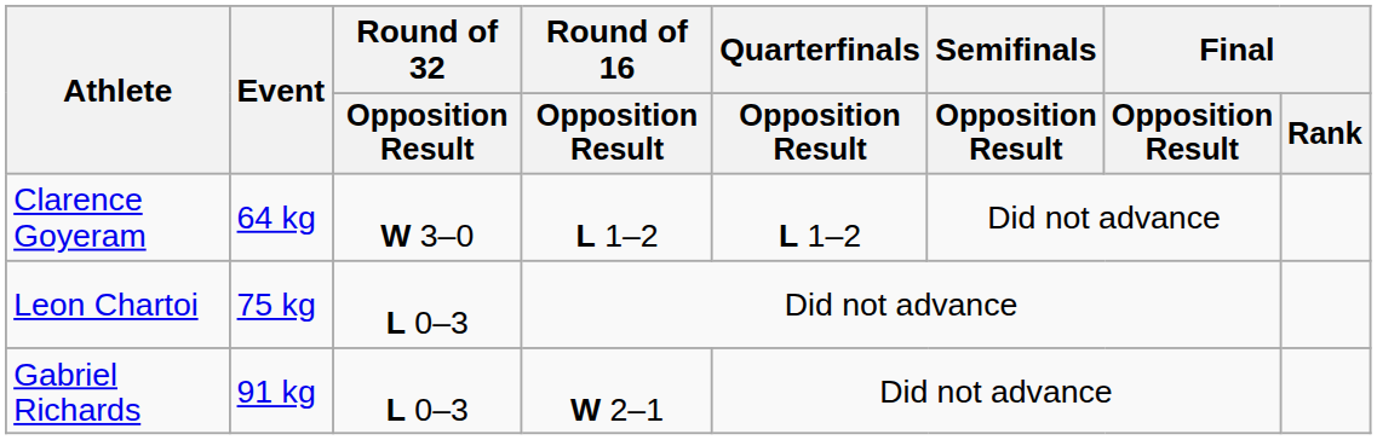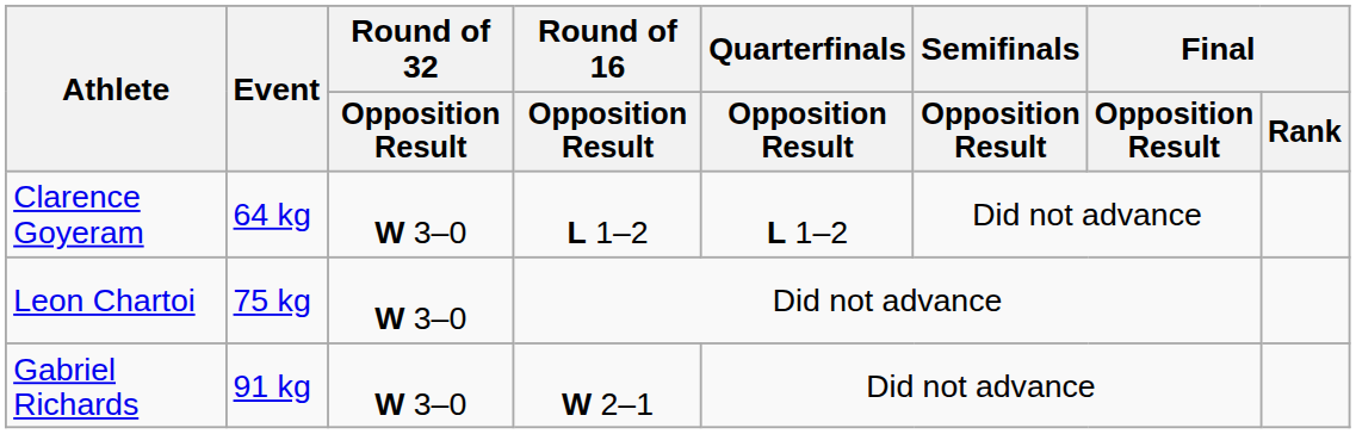 <table class="wikitable" style="font-size:90%">
 <tr>
 <th rowspan="2">Athlete</th>
 <th rowspan="2">Event</th>
 <th>Round of 32</th>
 <th>Round of 16</th>
 <th>Quarterfinals</th>
 <th>Semifinals</th>
 <th colspan=2>Final</th>
 </tr>
 <tr style="font-size:95%">
 <th>Opposition<br>Result</th>
 <th>Opposition<br>Result</th>
 <th>Opposition<br>Result</th>
 <th>Opposition<br>Result</th>
 <th>Opposition<br>Result</th>
 <th>Rank</th>
 </tr>
 <tr align=center>
 <td align=left><a href='#'>Clarence Goyeram</a></td>
 <td align=left><a href='#'>64 kg</a></td>
 <td><br><strong>W</strong> 3–0</td>
 <td><br><strong>L</strong> 1–2</td>
 <td><br><strong>L</strong> 1–2</td>
 <td colspan=2>Did not advance</td>
 <td></td>
 </tr>
 <tr align=center>
 <td align=left><a href='#'>Leon Chartoi</a></td>
 <td align=left><a href='#'>75 kg</a></td>
-<td><br><strong>L</strong> 0–3</td>
+<td><br><strong>W</strong> 3–0</td>
 <td colspan=4>Did not advance</td>
 <td></td>
 </tr>
 <tr align=center>
 <td align=left><a href='#'>Gabriel Richards</a></td>
 <td align=left><a href='#'>91 kg</a></td>
-<td><br><strong>L</strong> 0–3</td>
+<td><br><strong>W</strong> 3–0</td>
 <td><br><strong>W</strong> 2–1</td>
 <td colspan=3>Did not advance</td>
 <td></td>
 </tr>
 </table>
